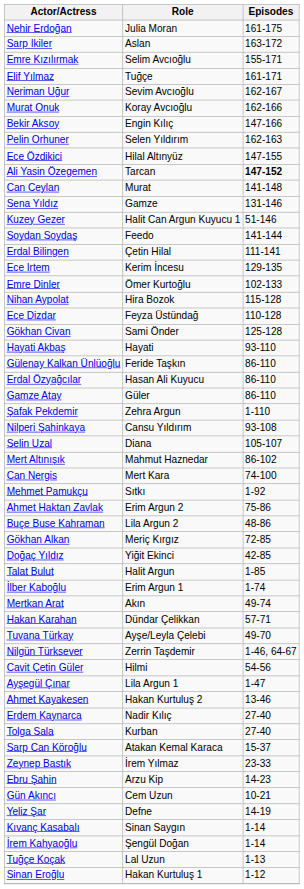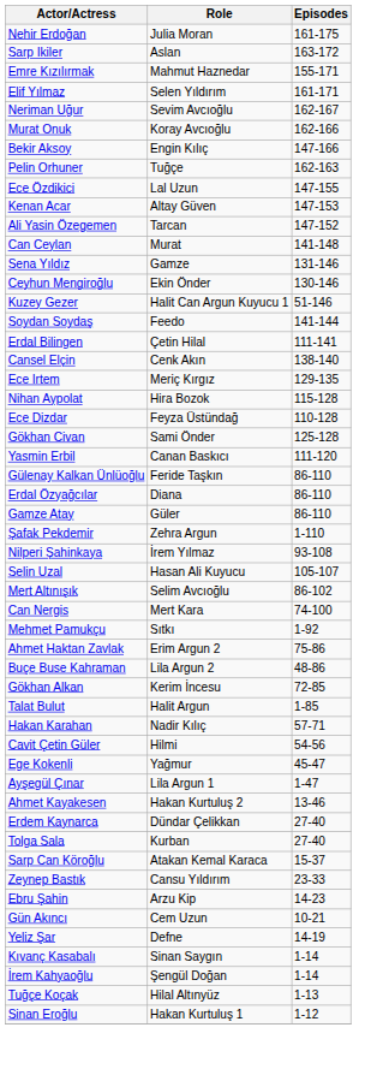 <table class="wikitable" border="1">
 <tr>
 <th>Actor/Actress</th>
 <th>Role</th>
 <th>Episodes</th>
 </tr>
 <tr>
 <td><a href='#'>Nehir Erdoğan</a></td>
 <td>Julia Moran</td>
 <td>161-175</td>
 </tr>
 <tr>
 <td><a href='#'>Sarp Ikiler</a></td>
 <td>Aslan</td>
 <td>163-172</td>
 </tr>
 <tr>
 <td><a href='#'>Emre Kızılırmak</a></td>
-<td>Selim Avcıoğlu</td>
+<td>Mahmut Haznedar</td>
 <td>155-171</td>
 </tr>
 <tr>
 <td><a href='#'>Elif Yılmaz</a></td>
-<td>Tuğçe</td>
+<td>Selen Yıldırım</td>
 <td>161-171</td>
 </tr>
 <tr>
 <td><a href='#'>Neriman Uğur</a></td>
 <td>Sevim Avcıoğlu</td>
 <td>162-167</td>
 </tr>
 <tr>
 <td><a href='#'>Murat Onuk</a></td>
 <td>Koray Avcıoğlu</td>
 <td>162-166</td>
 </tr>
 <tr>
 <td><a href='#'>Bekir Aksoy</a></td>
 <td>Engin Kılıç</td>
 <td>147-166</td>
 </tr>
 <tr>
 <td><a href='#'>Pelin Orhuner</a></td>
-<td>Selen Yıldırım</td>
+<td>Tuğçe</td>
 <td>162-163</td>
 </tr>
 <tr>
 <td><a href='#'>Ece Özdikici</a></td>
-<td>Hilal Altınyüz</td>
+<td>Lal Uzun</td>
 <td>147-155</td>
+</tr>
+<tr>
+<td><a href='#'>Kenan Acar</a></td>
+<td>Altay Güven</td>
+<td>147-153</td>
 </tr>
 <tr>
 <td><a href='#'>Ali Yasin Özegemen</a></td>
 <td>Tarcan</td>
-<td><strong>147-152</strong></td>
+<td>147-152</td>
 </tr>
 <tr>
 <td><a href='#'>Can Ceylan</a></td>
 <td>Murat</td>
 <td>141-148</td>
 </tr>
 <tr>
 <td><a href='#'>Sena Yıldız</a></td>
 <td>Gamze</td>
 <td>131-146</td>
+</tr>
+<tr>
+<td><a href='#'>Ceyhun Mengiroğlu</a></td>
+<td>Ekin Önder</td>
+<td>130-146</td>
 </tr>
 <tr>
 <td><a href='#'>Kuzey Gezer</a></td>
 <td>Halit Can Argun Kuyucu 1</td>
 <td>51-146</td>
 </tr>
 <tr>
 <td><a href='#'>Soydan Soydaş</a></td>
 <td>Feedo</td>
 <td>141-144</td>
 </tr>
 <tr>
 <td><a href='#'>Erdal Bilingen</a></td>
 <td>Çetin Hilal</td>
 <td>111-141</td>
 </tr>
 <tr>
-<td><a href='#'>Ece Irtem</a></td>
-<td>Kerim İncesu</td>
-<td>129-135</td>
+<td><a href='#'>Cansel Elçin</a></td>
+<td>Cenk Akın</td>
+<td>138-140</td>
 </tr>
 <tr>
-<td><a href='#'>Emre Dinler</a></td>
-<td>Ömer Kurtoğlu</td>
-<td>102-133</td>
+<td><a href='#'>Ece Irtem</a></td>
+<td>Meriç Kırgız</td>
+<td>129-135</td>
 </tr>
 <tr>
 <td><a href='#'>Nihan Aypolat</a></td>
 <td>Hira Bozok</td>
 <td>115-128</td>
 </tr>
 <tr>
 <td><a href='#'>Ece Dizdar</a></td>
 <td>Feyza Üstündağ</td>
 <td>110-128</td>
 </tr>
 <tr>
 <td><a href='#'>Gökhan Civan</a></td>
 <td>Sami Önder</td>
 <td>125-128</td>
 </tr>
 <tr>
-<td><a href='#'>Hayati Akbaş</a></td>
-<td>Hayati</td>
-<td>93-110</td>
+<td><a href='#'>Yasmin Erbil</a></td>
+<td>Canan Baskıcı</td>
+<td>111-120</td>
 </tr>
 <tr>
 <td><a href='#'>Gülenay Kalkan Ünlüoğlu</a></td>
 <td>Feride Taşkın</td>
 <td>86-110</td>
 </tr>
 <tr>
 <td><a href='#'>Erdal Özyağcılar</a></td>
-<td>Hasan Ali Kuyucu</td>
+<td>Diana</td>
 <td>86-110</td>
 </tr>
 <tr>
 <td><a href='#'>Gamze Atay</a></td>
 <td>Güler</td>
 <td>86-110</td>
 </tr>
 <tr>
 <td><a href='#'>Şafak Pekdemir</a></td>
 <td>Zehra Argun</td>
 <td>1-110</td>
 </tr>
 <tr>
 <td><a href='#'>Nilperi Şahinkaya</a></td>
-<td>Cansu Yıldırım</td>
+<td>İrem Yılmaz</td>
 <td>93-108</td>
 </tr>
 <tr>
 <td><a href='#'>Selin Uzal</a></td>
-<td>Diana</td>
+<td>Hasan Ali Kuyucu</td>
 <td>105-107</td>
 </tr>
 <tr>
 <td><a href='#'>Mert Altınışık</a></td>
-<td>Mahmut Haznedar</td>
+<td>Selim Avcıoğlu</td>
 <td>86-102</td>
 </tr>
 <tr>
 <td><a href='#'>Can Nergis</a></td>
 <td>Mert Kara</td>
 <td>74-100</td>
 </tr>
 <tr>
 <td><a href='#'>Mehmet Pamukçu</a></td>
 <td>Sıtkı</td>
 <td>1-92</td>
 </tr>
 <tr>
 <td><a href='#'>Ahmet Haktan Zavlak</a></td>
 <td>Erim Argun 2</td>
 <td>75-86</td>
 </tr>
 <tr>
 <td><a href='#'>Buçe Buse Kahraman</a></td>
 <td>Lila Argun 2</td>
 <td>48-86</td>
 </tr>
 <tr>
 <td><a href='#'>Gökhan Alkan</a></td>
-<td>Meriç Kırgız</td>
+<td>Kerim İncesu</td>
 <td>72-85</td>
-</tr>
-<tr>
-<td><a href='#'>Doğaç Yıldız</a></td>
-<td>Yiğit Ekinci</td>
-<td>42-85</td>
 </tr>
 <tr>
 <td><a href='#'>Talat Bulut</a></td>
 <td>Halit Argun</td>
 <td>1-85</td>
 </tr>
 <tr>
-<td><a href='#'>İlber Kaboğlu</a></td>
-<td>Erim Argun 1</td>
-<td>1-74</td>
-</tr>
-<tr>
-<td><a href='#'>Mertkan Arat</a></td>
-<td>Akın</td>
-<td>49-74</td>
-</tr>
-<tr>
 <td><a href='#'>Hakan Karahan</a></td>
-<td>Dündar Çelikkan</td>
+<td>Nadir Kılıç</td>
 <td>57-71</td>
-</tr>
-<tr>
-<td><a href='#'>Tuvana Türkay</a></td>
-<td>Ayşe/Leyla Çelebi</td>
-<td>49-70</td>
-</tr>
-<tr>
-<td><a href='#'>Nilgün Türksever</a></td>
-<td>Zerrin Taşdemir</td>
-<td>1-46, 64-67</td>
 </tr>
 <tr>
 <td><a href='#'>Cavit Çetin Güler</a></td>
 <td>Hilmi</td>
 <td>54-56</td>
+</tr>
+<tr>
+<td><a href='#'>Ege Kokenli</a></td>
+<td>Yağmur</td>
+<td>45-47</td>
 </tr>
 <tr>
 <td><a href='#'>Ayşegül Çınar</a></td>
 <td>Lila Argun 1</td>
 <td>1-47</td>
 </tr>
 <tr>
 <td><a href='#'>Ahmet Kayakesen</a></td>
 <td>Hakan Kurtuluş 2</td>
 <td>13-46</td>
 </tr>
 <tr>
 <td><a href='#'>Erdem Kaynarca</a></td>
-<td>Nadir Kılıç</td>
+<td>Dündar Çelikkan</td>
 <td>27-40</td>
 </tr>
 <tr>
 <td><a href='#'>Tolga Sala</a></td>
 <td>Kurban</td>
 <td>27-40</td>
 </tr>
 <tr>
 <td><a href='#'>Sarp Can Köroğlu</a></td>
 <td>Atakan Kemal Karaca</td>
 <td>15-37</td>
 </tr>
 <tr>
 <td><a href='#'>Zeynep Bastık</a></td>
-<td>İrem Yılmaz</td>
+<td>Cansu Yıldırım</td>
 <td>23-33</td>
 </tr>
 <tr>
 <td><a href='#'>Ebru Şahin</a></td>
 <td>Arzu Kip</td>
 <td>14-23</td>
 </tr>
 <tr>
 <td><a href='#'>Gün Akıncı</a></td>
 <td>Cem Uzun</td>
 <td>10-21</td>
 </tr>
 <tr>
 <td><a href='#'>Yeliz Şar</a></td>
 <td>Defne</td>
 <td>14-19</td>
 </tr>
 <tr>
 <td><a href='#'>Kıvanç Kasabalı</a></td>
 <td>Sinan Saygın</td>
 <td>1-14</td>
 </tr>
 <tr>
 <td><a href='#'>İrem Kahyaoğlu</a></td>
 <td>Şengül Doğan</td>
 <td>1-14</td>
 </tr>
 <tr>
 <td><a href='#'>Tuğçe Koçak</a></td>
-<td>Lal Uzun</td>
+<td>Hilal Altınyüz</td>
 <td>1-13</td>
 </tr>
 <tr>
 <td><a href='#'>Sinan Eroğlu</a></td>
 <td>Hakan Kurtuluş 1</td>
 <td>1-12</td>
 </tr>
 <tr>
 </tr>
 </table>
